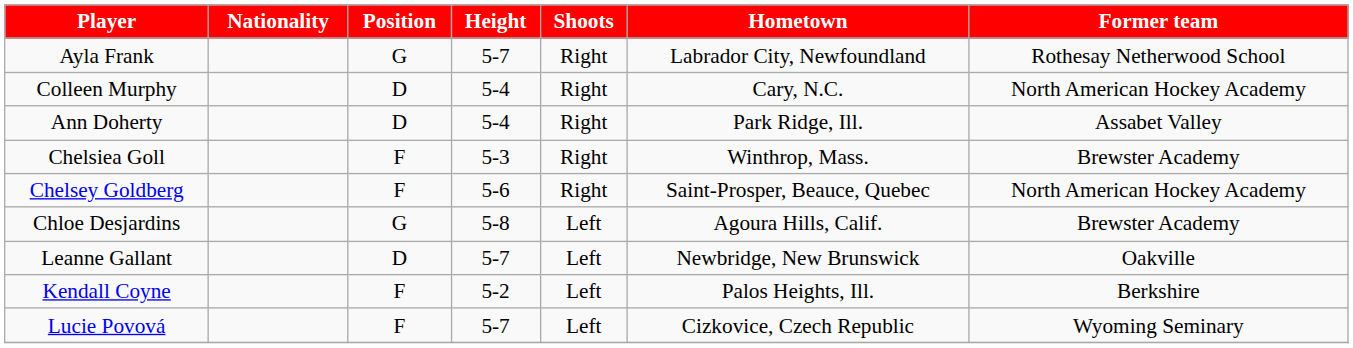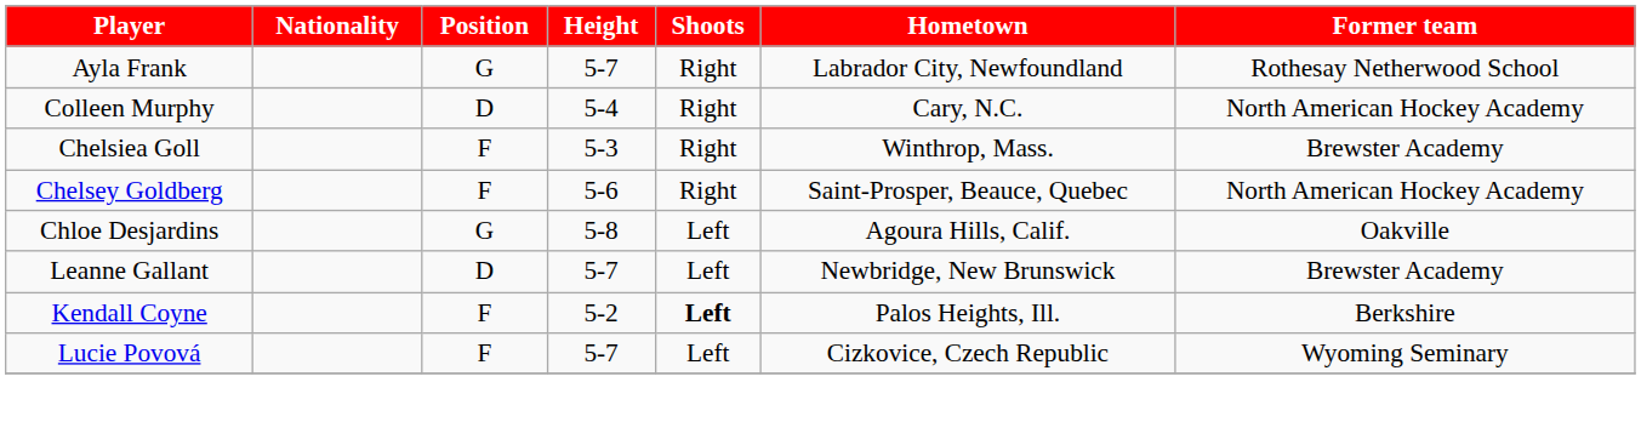 <table class="wikitable" width="80%">
 <tr align="center"  style=" background:red;color:#FFFFFF;">
 <td><strong>Player</strong></td>
 <td><strong>Nationality</strong></td>
 <td><strong>Position</strong></td>
 <td><strong>Height</strong></td>
 <td><strong>Shoots</strong></td>
 <td><strong>Hometown</strong></td>
 <td><strong>Former team</strong></td>
 </tr>
 <tr align="center" bgcolor="">
 <td>Ayla Frank</td>
 <td></td>
 <td>G</td>
 <td>5-7</td>
 <td>Right</td>
 <td>Labrador City, Newfoundland</td>
 <td>Rothesay Netherwood School</td>
 </tr>
 <tr align="center" bgcolor="">
 <td>Colleen Murphy</td>
 <td></td>
 <td>D</td>
 <td>5-4</td>
 <td>Right</td>
 <td>Cary, N.C.</td>
 <td>North American Hockey Academy</td>
 </tr>
 <tr align="center" bgcolor="">
-<td>Ann Doherty</td>
-<td></td>
-<td>D</td>
-<td>5-4</td>
-<td>Right</td>
-<td>Park Ridge, Ill.</td>
-<td>Assabet Valley</td>
-</tr>
-<tr align="center" bgcolor="">
 <td>Chelsiea Goll</td>
 <td></td>
 <td>F</td>
 <td>5-3</td>
 <td>Right</td>
 <td>Winthrop, Mass.</td>
 <td>Brewster Academy</td>
 </tr>
 <tr align="center" bgcolor="">
 <td><a href='#'>Chelsey Goldberg</a></td>
 <td></td>
 <td>F</td>
 <td>5-6</td>
 <td>Right</td>
 <td>Saint-Prosper, Beauce, Quebec</td>
 <td>North American Hockey Academy</td>
 </tr>
 <tr align="center" bgcolor="">
 <td>Chloe Desjardins</td>
 <td></td>
 <td>G</td>
 <td>5-8</td>
 <td>Left</td>
 <td>Agoura Hills, Calif.</td>
-<td>Brewster Academy</td>
+<td>Oakville</td>
 </tr>
 <tr align="center" bgcolor="">
 <td>Leanne Gallant</td>
 <td></td>
 <td>D</td>
 <td>5-7</td>
 <td>Left</td>
 <td>Newbridge, New Brunswick</td>
-<td>Oakville</td>
+<td>Brewster Academy</td>
 </tr>
 <tr align="center" bgcolor="">
 <td><a href='#'>Kendall Coyne</a></td>
 <td></td>
 <td>F</td>
 <td>5-2</td>
-<td>Left</td>
+<td><strong>Left</strong></td>
 <td>Palos Heights, Ill.</td>
 <td>Berkshire</td>
 </tr>
 <tr align="center" bgcolor="">
 <td><a href='#'>Lucie Povová</a></td>
 <td></td>
 <td>F</td>
 <td>5-7</td>
 <td>Left</td>
 <td>Cizkovice, Czech Republic</td>
 <td>Wyoming Seminary</td>
 </tr>
 <tr align="center" bgcolor="">
 </tr>
 </table>
